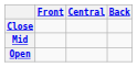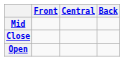 <table class="wikitable" style="text-align:center;">
 <tr>
 <th></th>
 <th><a href='#'>Front</a></th>
 <th><a href='#'>Central</a></th>
 <th><a href='#'>Back</a></th>
 </tr>
 <tr>
-<th><a href='#'>Close</a></th>
+<th><a href='#'>Mid</a></th>
 <td>   </td>
 <td></td>
 <td>   </td>
 </tr>
 <tr>
-<th><a href='#'>Mid</a></th>
+<th><a href='#'>Close</a></th>
 <td>   </td>
 <td></td>
 <td>   </td>
 </tr>
 <tr>
 <th><a href='#'>Open</a></th>
 <td></td>
 <td>   </td>
 <td></td>
 </tr>
 </table>
